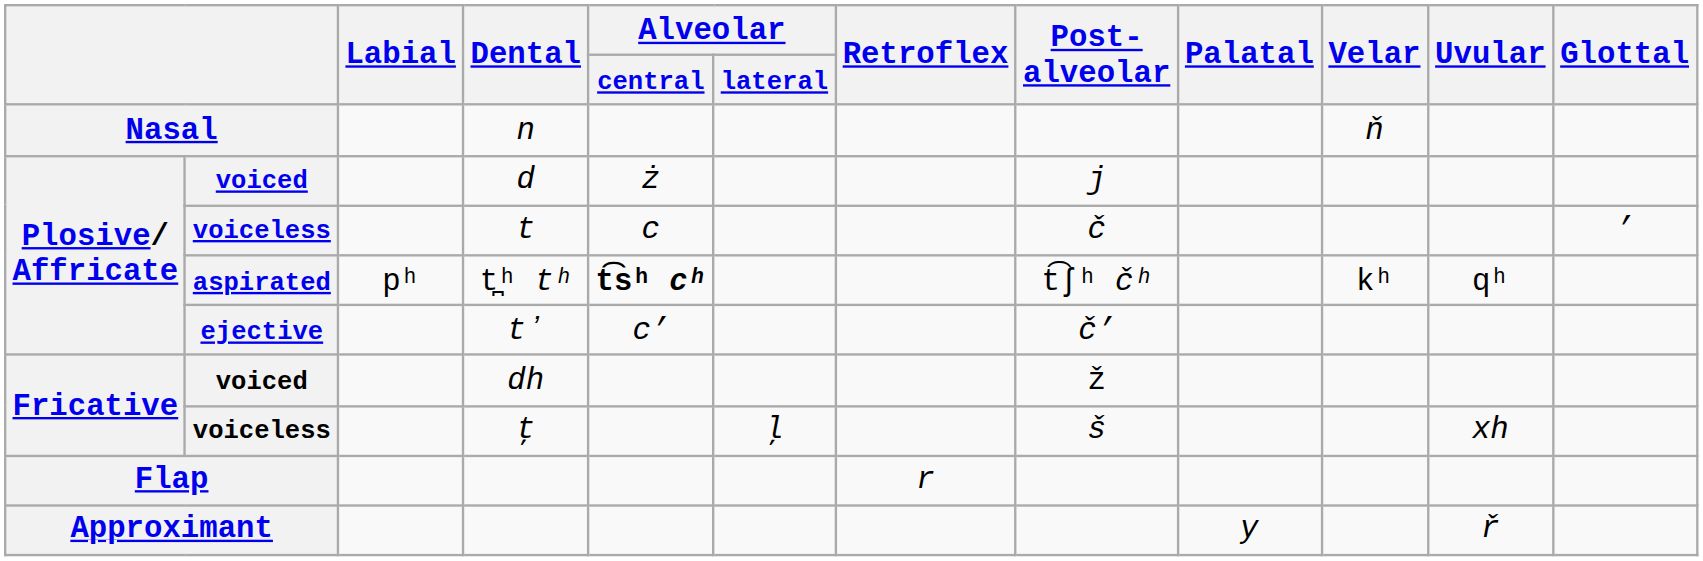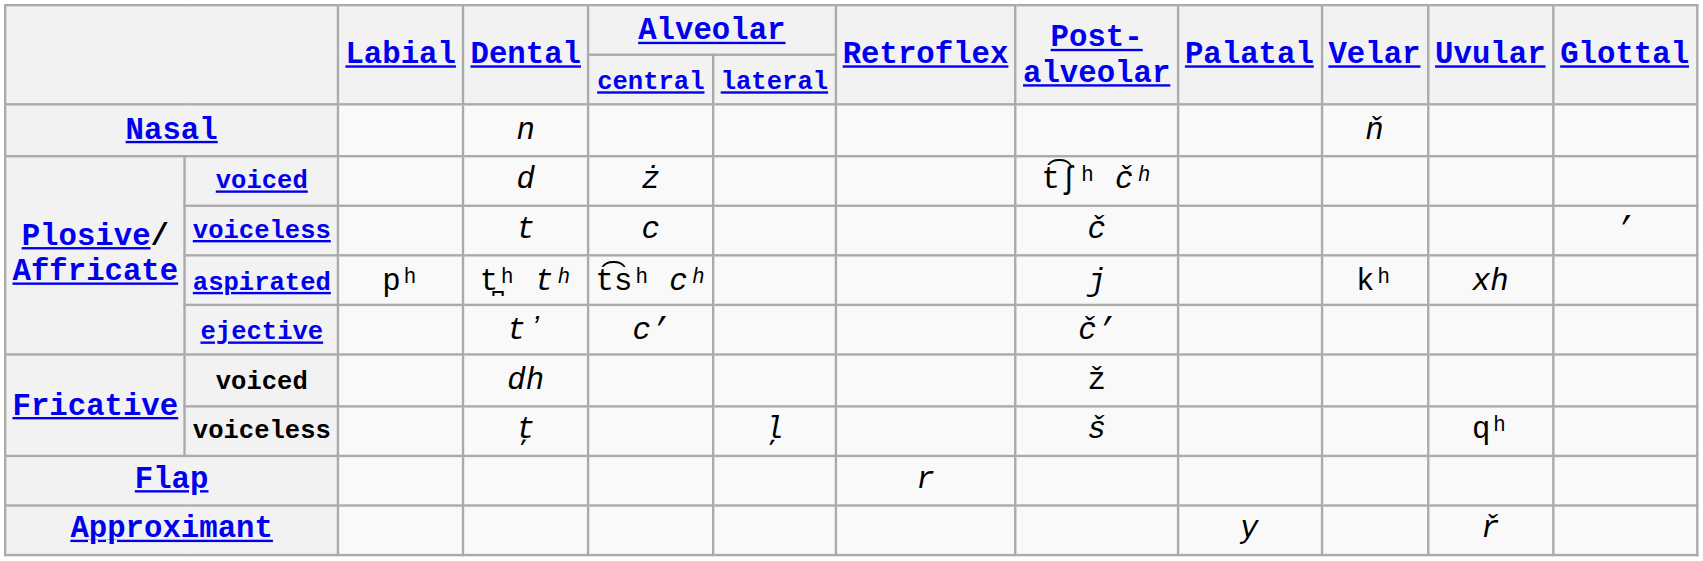 <table class="wikitable" style="text-align:center">
 <tr>
 <th colspan="2" rowspan="2"></th>
 <th rowspan="2"><a href='#'>Labial</a></th>
 <th rowspan="2"><a href='#'>Dental</a></th>
 <th colspan="2"><a href='#'>Alveolar</a></th>
 <th rowspan="2"><a href='#'>Retroflex</a></th>
 <th rowspan="2"><a href='#'>Post-<br>alveolar</a></th>
 <th rowspan="2"><a href='#'>Palatal</a></th>
 <th rowspan="2"><a href='#'>Velar</a></th>
 <th rowspan="2"><a href='#'>Uvular</a></th>
 <th rowspan="2"><a href='#'>Glottal</a></th>
 </tr>
 <tr>
 <th><small><a href='#'>central</a></small></th>
 <th><small><a href='#'>lateral</a></small></th>
 </tr>
 <tr>
 <th colspan="2"><a href='#'>Nasal</a></th>
 <td></td>
 <td> <em>n</em></td>
 <td></td>
 <td></td>
 <td></td>
 <td></td>
 <td></td>
 <td> <em>ň</em></td>
 <td></td>
 <td></td>
 </tr>
 <tr>
 <th rowspan="4"><a href='#'>Plosive</a>/<br><a href='#'>Affricate</a></th>
 <th><small><a href='#'>voiced</a></small></th>
 <td></td>
 <td> <em>d</em></td>
 <td> <em>ż</em></td>
 <td></td>
 <td></td>
-<td> <em>j</em></td>
+<td>t͡ʃʰ <em>čʰ</em></td>
 <td></td>
 <td></td>
 <td></td>
 <td></td>
 </tr>
 <tr>
 <th><small><a href='#'>voiceless</a></small></th>
 <td></td>
 <td> <em>t</em></td>
 <td> <em>c</em></td>
 <td></td>
 <td></td>
 <td> <em>č</em></td>
 <td></td>
 <td></td>
 <td></td>
 <td> <em>’</em></td>
 </tr>
 <tr>
 <th><small><a href='#'>aspirated</a></small></th>
 <td>pʰ</td>
 <td>t̪ʰ <em>tʰ</em></td>
-<td><strong>t͡sʰ <em>cʰ</em></strong></td>
+<td>t͡sʰ <em>cʰ</em></td>
 <td></td>
 <td></td>
-<td>t͡ʃʰ <em>čʰ</em></td>
+<td> <em>j</em></td>
 <td></td>
 <td>kʰ</td>
-<td>qʰ</td>
+<td> <em>xh</em></td>
 <td></td>
 </tr>
 <tr>
 <th><small><a href='#'>ejective</a></small></th>
 <td></td>
 <td> <em>tʼ</em></td>
 <td> <em>c’</em></td>
 <td></td>
 <td></td>
 <td> <em>č’</em></td>
 <td></td>
 <td></td>
 <td></td>
 <td></td>
 </tr>
 <tr>
 <th rowspan="2"><a href='#'>Fricative</a></th>
 <th><small>voiced</small></th>
 <td></td>
 <td> <em>dh</em></td>
 <td></td>
 <td></td>
 <td></td>
 <td> ž</td>
 <td></td>
 <td></td>
 <td></td>
 <td></td>
 </tr>
 <tr>
 <th><small>voiceless</small></th>
 <td></td>
 <td> <em>ţ</em></td>
 <td></td>
 <td> <em>ļ</em></td>
 <td></td>
 <td> <em>š</em></td>
 <td></td>
 <td></td>
-<td> <em>xh</em></td>
+<td>qʰ</td>
 <td></td>
 </tr>
 <tr>
 <th colspan="2"><a href='#'>Flap</a></th>
 <td></td>
 <td></td>
 <td></td>
 <td></td>
 <td> <em>r</em></td>
 <td></td>
 <td></td>
 <td></td>
 <td></td>
 <td></td>
 </tr>
 <tr>
 <th colspan="2"><a href='#'>Approximant</a></th>
 <td></td>
 <td></td>
 <td></td>
 <td></td>
 <td></td>
 <td></td>
 <td> <em>y</em></td>
 <td></td>
 <td> <em>ř</em></td>
 <td></td>
 </tr>
 </table>
